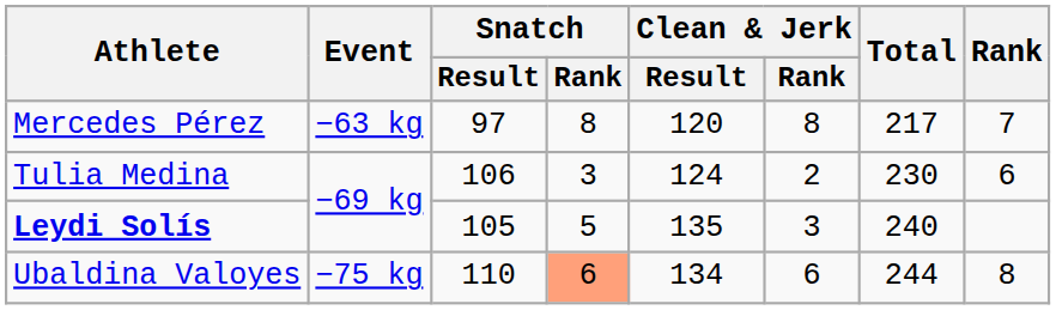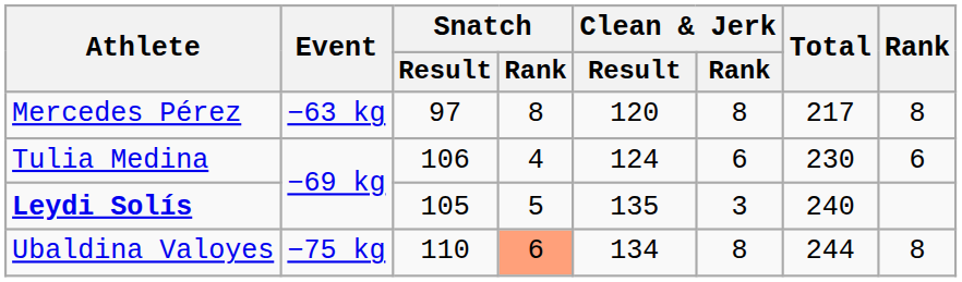 <table class="wikitable" style="font-size:90%">
 <tr>
 <th rowspan="2">Athlete</th>
 <th rowspan="2">Event</th>
 <th colspan="2">Snatch</th>
 <th colspan="2">Clean & Jerk</th>
 <th rowspan="2">Total</th>
 <th rowspan="2">Rank</th>
 </tr>
 <tr style="font-size:95%">
 <th>Result</th>
 <th>Rank</th>
 <th>Result</th>
 <th>Rank</th>
 </tr>
 <tr align=center>
 <td align=left><a href='#'>Mercedes Pérez</a></td>
 <td align=left><a href='#'>−63 kg</a></td>
 <td>97</td>
 <td>8</td>
 <td>120</td>
 <td>8</td>
 <td>217</td>
-<td>7</td>
+<td>8</td>
 </tr>
 <tr align=center>
 <td align=left><a href='#'>Tulia Medina</a></td>
 <td align=left rowspan=2><a href='#'>−69 kg</a></td>
 <td>106</td>
-<td>3</td>
+<td>4</td>
 <td>124</td>
-<td>2</td>
+<td>6</td>
 <td>230</td>
 <td>6</td>
 </tr>
 <tr align=center>
 <td align=left><strong><a href='#'>Leydi Solís</a></strong></td>
 <td>105</td>
 <td>5</td>
 <td>135</td>
 <td>3</td>
 <td>240</td>
 <td></td>
 </tr>
 <tr align=center>
 <td align=left><a href='#'>Ubaldina Valoyes</a></td>
 <td align=left><a href='#'>−75 kg</a></td>
 <td>110</td>
 <td style="background: lightsalmon;">6</td>
 <td>134</td>
-<td>6</td>
+<td>8</td>
 <td>244</td>
 <td>8</td>
 </tr>
 </table>
